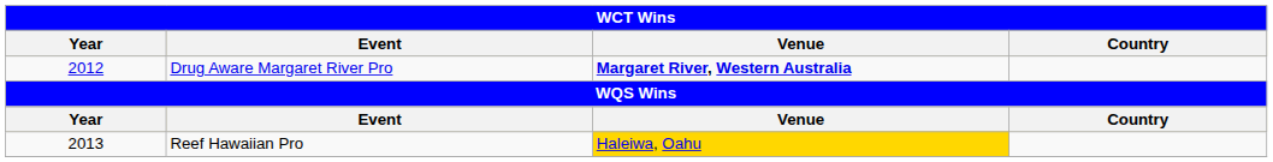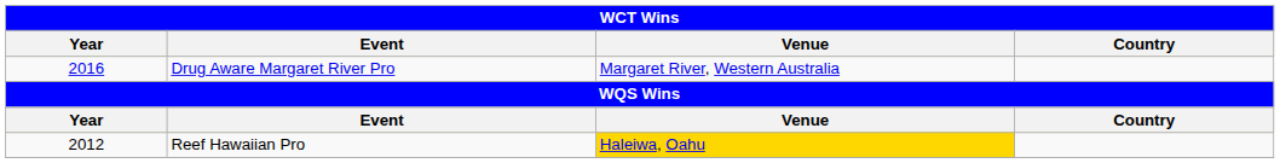 <table class="wikitable" style="width:100%;">
 <tr bgcolor=skyblue>
 <td colspan=4; style="background: blue; color: white" align="center"><strong>WCT Wins</strong></td>
 </tr>
 <tr bgcolor=#bdb76b>
 <th>Year</th>
 <th width=   33.8%>Event</th>
 <th width=     33%>Venue</th>
 <th>Country</th>
 </tr>
 <tr>
-<td style=text-align:center><a href='#'>2012</a></td>
+<td style=text-align:center><a href='#'>2016</a></td>
 <td><a href='#'>Drug Aware Margaret River Pro</a></td>
-<td><strong><a href='#'>Margaret River</a>, <a href='#'>Western Australia</a></strong></td>
+<td><a href='#'>Margaret River</a>, <a href='#'>Western Australia</a></td>
 <td></td>
 </tr>
 <tr>
 </tr>
 <tr>
 <td colspan=4; style="background: blue; color: white" align="center"><strong>WQS Wins</strong></td>
 </tr>
 <tr bgcolor=#bdb76b>
 <th>Year</th>
 <th width=   33.8%>Event</th>
 <th width=     33%>Venue</th>
 <th>Country</th>
 </tr>
 <tr>
-<td style=text-align:center>2013</td>
+<td style=text-align:center>2012</td>
 <td>Reef Hawaiian Pro</td>
 <td style="background: gold;"><a href='#'>Haleiwa</a>, <a href='#'>Oahu</a></td>
 <td></td>
 </tr>
 <tr>
 </tr>
 </table>
